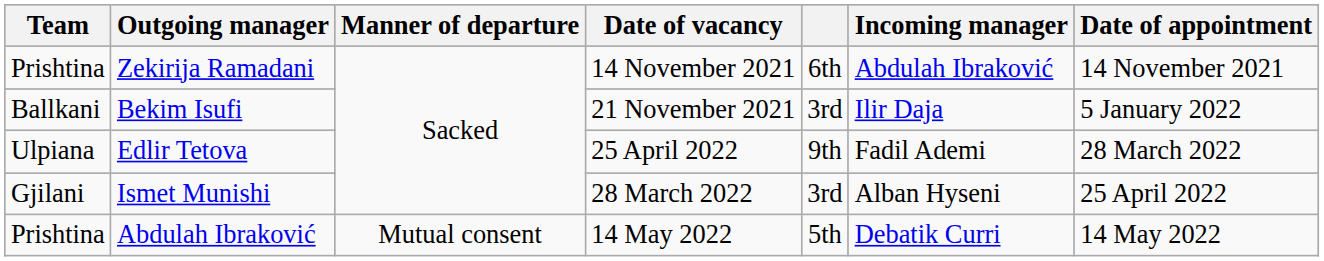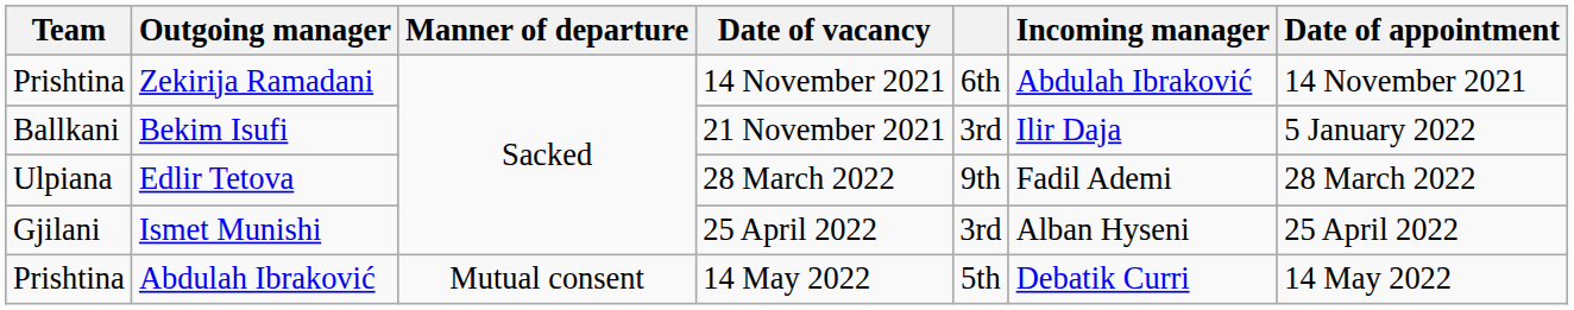 <table class="wikitable">
 <tr>
 <th>Team</th>
 <th>Outgoing manager</th>
 <th>Manner of departure</th>
 <th>Date of vacancy</th>
 <th></th>
 <th>Incoming manager</th>
 <th>Date of appointment</th>
 </tr>
 <tr>
 <td>Prishtina</td>
 <td> <a href='#'>Zekirija Ramadani</a></td>
 <td align="center" rowspan="4">Sacked</td>
 <td>14 November 2021</td>
 <td align="center">6th</td>
 <td> <a href='#'>Abdulah Ibraković</a></td>
 <td>14 November 2021</td>
 </tr>
 <tr>
 <td>Ballkani</td>
 <td> <a href='#'>Bekim Isufi</a></td>
 <td>21 November 2021</td>
 <td align="center">3rd</td>
 <td> <a href='#'>Ilir Daja</a></td>
 <td>5 January 2022</td>
 </tr>
 <tr>
 <td>Ulpiana</td>
 <td> <a href='#'>Edlir Tetova</a></td>
-<td>25 April 2022</td>
+<td>28 March 2022</td>
 <td align="center">9th</td>
 <td> Fadil Ademi</td>
 <td>28 March 2022</td>
 </tr>
 <tr>
 <td>Gjilani</td>
 <td> <a href='#'>Ismet Munishi</a></td>
-<td>28 March 2022</td>
+<td>25 April 2022</td>
 <td align="center">3rd</td>
 <td> Alban Hyseni</td>
 <td>25 April 2022</td>
 </tr>
 <tr>
 <td>Prishtina</td>
 <td> <a href='#'>Abdulah Ibraković</a></td>
 <td align="center">Mutual consent</td>
 <td>14 May 2022</td>
 <td align="center">5th</td>
 <td> <a href='#'>Debatik Curri</a></td>
 <td>14 May 2022</td>
 </tr>
 </table>
